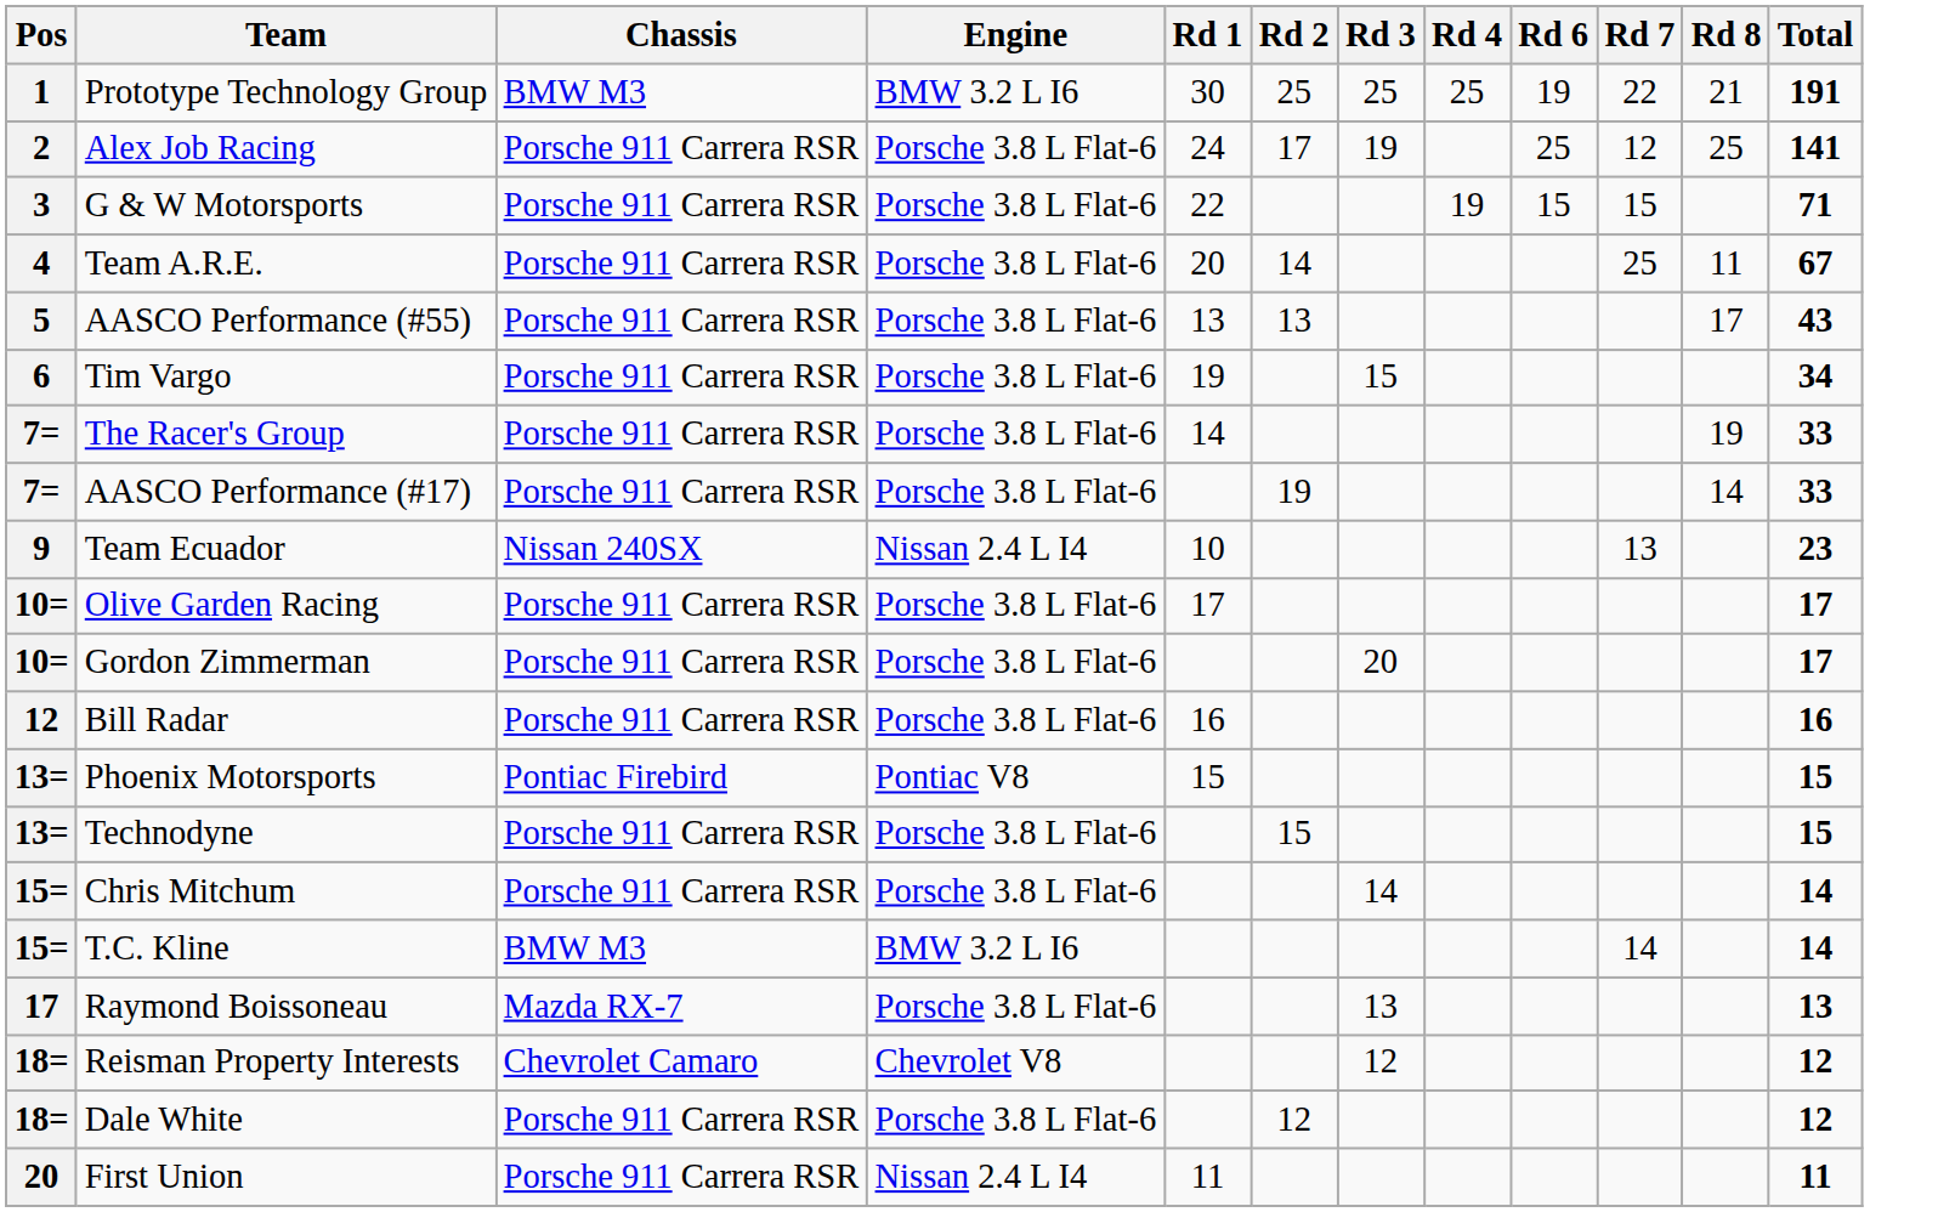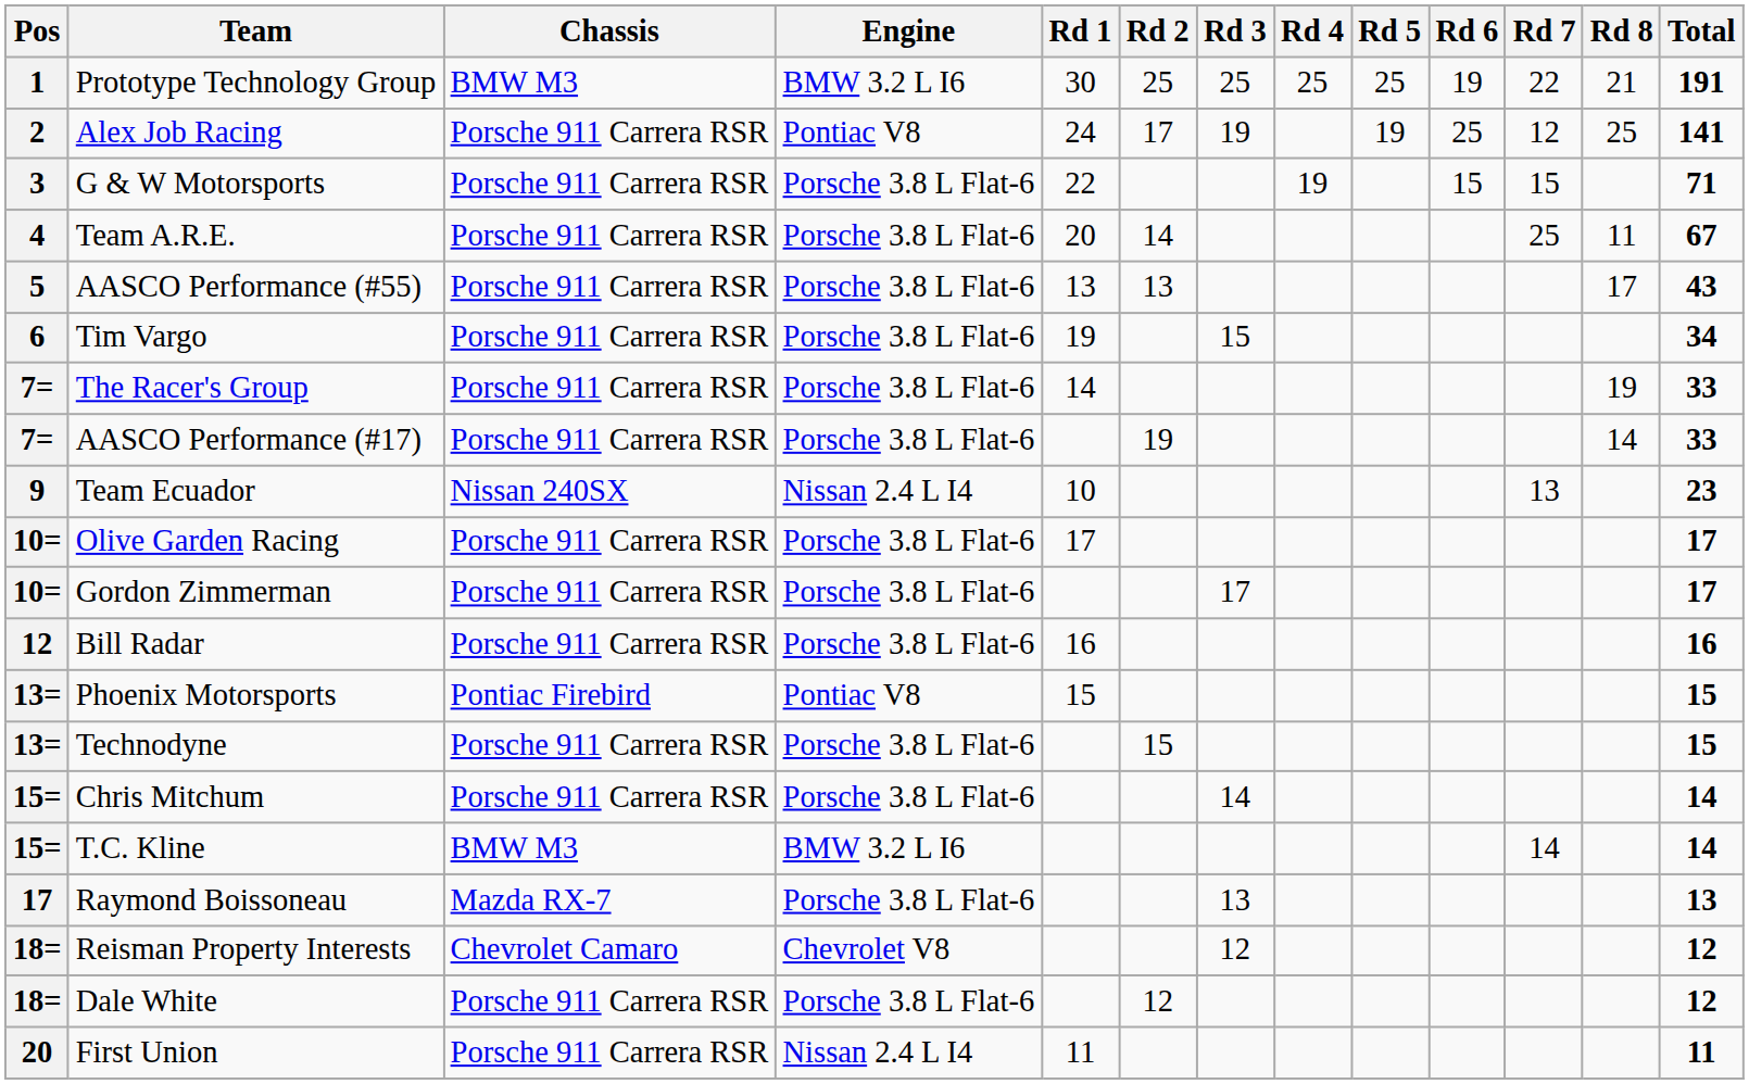 <table class="wikitable" style="font-size: 90%;">
 <tr>
 <th>Pos</th>
 <th>Team</th>
 <th>Chassis</th>
 <th>Engine</th>
 <th>Rd 1</th>
 <th>Rd 2</th>
 <th>Rd 3</th>
 <th>Rd 4</th>
+<th>Rd 5</th>
 <th>Rd 6</th>
 <th>Rd 7</th>
 <th>Rd 8</th>
 <th>Total</th>
 </tr>
 <tr>
 <th>1</th>
 <td> Prototype Technology Group</td>
 <td><a href='#'>BMW M3</a></td>
 <td><a href='#'>BMW</a> 3.2 L I6</td>
 <td align="center">30</td>
 <td align="center">25</td>
 <td align="center">25</td>
 <td align="center">25</td>
+<td align="center">25</td>
 <td align="center">19</td>
 <td align="center">22</td>
 <td align="center">21</td>
 <td align="center"><strong>191</strong></td>
 </tr>
 <tr>
 <th>2</th>
 <td> <a href='#'>Alex Job Racing</a></td>
 <td><a href='#'>Porsche 911</a> Carrera RSR</td>
-<td><a href='#'>Porsche</a> 3.8 L Flat-6</td>
+<td><a href='#'>Pontiac</a> V8</td>
 <td align="center">24</td>
 <td align="center">17</td>
 <td align="center">19</td>
 <td></td>
+<td align="center">19</td>
 <td align="center">25</td>
 <td align="center">12</td>
 <td align="center">25</td>
 <td align="center"><strong>141</strong></td>
 </tr>
 <tr>
 <th>3</th>
 <td> G & W Motorsports</td>
 <td><a href='#'>Porsche 911</a> Carrera RSR</td>
 <td><a href='#'>Porsche</a> 3.8 L Flat-6</td>
 <td align="center">22</td>
 <td></td>
 <td></td>
 <td align="center">19</td>
+<td></td>
 <td align="center">15</td>
 <td align="center">15</td>
 <td></td>
 <td align="center"><strong>71</strong></td>
 </tr>
 <tr>
 <th>4</th>
 <td> Team A.R.E.</td>
 <td><a href='#'>Porsche 911</a> Carrera RSR</td>
 <td><a href='#'>Porsche</a> 3.8 L Flat-6</td>
 <td align="center">20</td>
 <td align="center">14</td>
 <td></td>
 <td></td>
 <td></td>
+<td></td>
 <td align="center">25</td>
 <td align="center">11</td>
 <td align="center"><strong>67</strong></td>
 </tr>
 <tr>
 <th>5</th>
 <td> AASCO Performance (#55)</td>
 <td><a href='#'>Porsche 911</a> Carrera RSR</td>
 <td><a href='#'>Porsche</a> 3.8 L Flat-6</td>
 <td align="center">13</td>
 <td align="center">13</td>
+<td></td>
 <td></td>
 <td></td>
 <td></td>
 <td></td>
 <td align="center">17</td>
 <td align="center"><strong>43</strong></td>
 </tr>
 <tr>
 <th>6</th>
 <td> Tim Vargo</td>
 <td><a href='#'>Porsche 911</a> Carrera RSR</td>
 <td><a href='#'>Porsche</a> 3.8 L Flat-6</td>
 <td align="center">19</td>
 <td></td>
 <td align="center">15</td>
 <td></td>
 <td></td>
 <td></td>
 <td></td>
+<td></td>
 <td align="center"><strong>34</strong></td>
 </tr>
 <tr>
 <th>7=</th>
 <td> <a href='#'>The Racer's Group</a></td>
 <td><a href='#'>Porsche 911</a> Carrera RSR</td>
 <td><a href='#'>Porsche</a> 3.8 L Flat-6</td>
 <td align="center">14</td>
+<td></td>
 <td></td>
 <td></td>
 <td></td>
 <td></td>
 <td></td>
 <td align="center">19</td>
 <td align="center"><strong>33</strong></td>
 </tr>
 <tr>
 <th>7=</th>
 <td> AASCO Performance (#17)</td>
 <td><a href='#'>Porsche 911</a> Carrera RSR</td>
 <td><a href='#'>Porsche</a> 3.8 L Flat-6</td>
 <td></td>
 <td align="center">19</td>
 <td></td>
 <td></td>
 <td></td>
 <td></td>
+<td></td>
 <td align="center">14</td>
 <td align="center"><strong>33</strong></td>
 </tr>
 <tr>
 <th>9</th>
 <td> Team Ecuador</td>
 <td><a href='#'>Nissan 240SX</a></td>
 <td><a href='#'>Nissan</a> 2.4 L I4</td>
 <td align="center">10</td>
+<td></td>
 <td></td>
 <td></td>
 <td></td>
 <td></td>
 <td align="center">13</td>
 <td></td>
 <td align="center"><strong>23</strong></td>
 </tr>
 <tr>
 <th>10=</th>
 <td> <a href='#'>Olive Garden</a> Racing</td>
 <td><a href='#'>Porsche 911</a> Carrera RSR</td>
 <td><a href='#'>Porsche</a> 3.8 L Flat-6</td>
 <td align="center">17</td>
 <td></td>
 <td></td>
 <td></td>
 <td></td>
 <td></td>
 <td></td>
+<td></td>
 <td align="center"><strong>17</strong></td>
 </tr>
 <tr>
 <th>10=</th>
 <td> Gordon Zimmerman</td>
 <td><a href='#'>Porsche 911</a> Carrera RSR</td>
 <td><a href='#'>Porsche</a> 3.8 L Flat-6</td>
 <td></td>
 <td></td>
-<td align="center">20</td>
+<td align="center">17</td>
+<td></td>
 <td></td>
 <td></td>
 <td></td>
 <td></td>
 <td align="center"><strong>17</strong></td>
 </tr>
 <tr>
 <th>12</th>
 <td> Bill Radar</td>
 <td><a href='#'>Porsche 911</a> Carrera RSR</td>
 <td><a href='#'>Porsche</a> 3.8 L Flat-6</td>
 <td align="center">16</td>
+<td></td>
 <td></td>
 <td></td>
 <td></td>
 <td></td>
 <td></td>
 <td></td>
 <td align="center"><strong>16</strong></td>
 </tr>
 <tr>
 <th>13=</th>
 <td> Phoenix Motorsports</td>
 <td><a href='#'>Pontiac Firebird</a></td>
 <td><a href='#'>Pontiac</a> V8</td>
 <td align="center">15</td>
 <td></td>
 <td></td>
 <td></td>
 <td></td>
 <td></td>
 <td></td>
+<td></td>
 <td align="center"><strong>15</strong></td>
 </tr>
 <tr>
 <th>13=</th>
 <td> Technodyne</td>
 <td><a href='#'>Porsche 911</a> Carrera RSR</td>
 <td><a href='#'>Porsche</a> 3.8 L Flat-6</td>
 <td></td>
 <td align="center">15</td>
+<td></td>
 <td></td>
 <td></td>
 <td></td>
 <td></td>
 <td></td>
 <td align="center"><strong>15</strong></td>
 </tr>
 <tr>
 <th>15=</th>
 <td> Chris Mitchum</td>
 <td><a href='#'>Porsche 911</a> Carrera RSR</td>
 <td><a href='#'>Porsche</a> 3.8 L Flat-6</td>
 <td></td>
 <td></td>
 <td align="center">14</td>
 <td></td>
 <td></td>
 <td></td>
 <td></td>
+<td></td>
 <td align="center"><strong>14</strong></td>
 </tr>
 <tr>
 <th>15=</th>
 <td> T.C. Kline</td>
 <td><a href='#'>BMW M3</a></td>
 <td><a href='#'>BMW</a> 3.2 L I6</td>
+<td></td>
 <td></td>
 <td></td>
 <td></td>
 <td></td>
 <td></td>
 <td align="center">14</td>
 <td></td>
 <td align="center"><strong>14</strong></td>
 </tr>
 <tr>
 <th>17</th>
 <td> Raymond Boissoneau</td>
 <td><a href='#'>Mazda RX-7</a></td>
 <td><a href='#'>Porsche</a> 3.8 L Flat-6</td>
 <td></td>
 <td></td>
 <td align="center">13</td>
 <td></td>
 <td></td>
 <td></td>
 <td></td>
+<td></td>
 <td align="center"><strong>13</strong></td>
 </tr>
 <tr>
 <th>18=</th>
 <td> Reisman Property Interests</td>
 <td><a href='#'>Chevrolet Camaro</a></td>
 <td><a href='#'>Chevrolet</a> V8</td>
 <td></td>
 <td></td>
 <td align="center">12</td>
 <td></td>
 <td></td>
 <td></td>
 <td></td>
+<td></td>
 <td align="center"><strong>12</strong></td>
 </tr>
 <tr>
 <th>18=</th>
 <td> Dale White</td>
 <td><a href='#'>Porsche 911</a> Carrera RSR</td>
 <td><a href='#'>Porsche</a> 3.8 L Flat-6</td>
 <td></td>
 <td align="center">12</td>
+<td></td>
 <td></td>
 <td></td>
 <td></td>
 <td></td>
 <td></td>
 <td align="center"><strong>12</strong></td>
 </tr>
 <tr>
 <th>20</th>
 <td> First Union</td>
 <td><a href='#'>Porsche 911</a> Carrera RSR</td>
 <td><a href='#'>Nissan</a> 2.4 L I4</td>
 <td align="center">11</td>
 <td></td>
 <td></td>
 <td></td>
 <td></td>
 <td></td>
 <td></td>
+<td></td>
 <td align="center"><strong>11</strong></td>
 </tr>
 </table>
